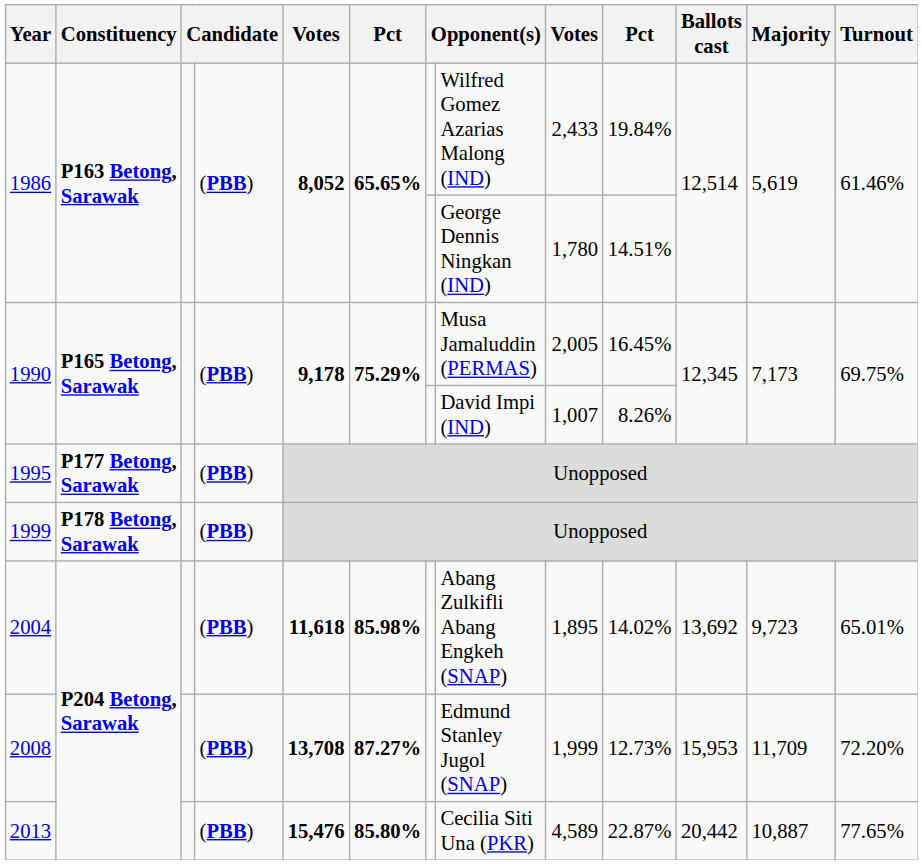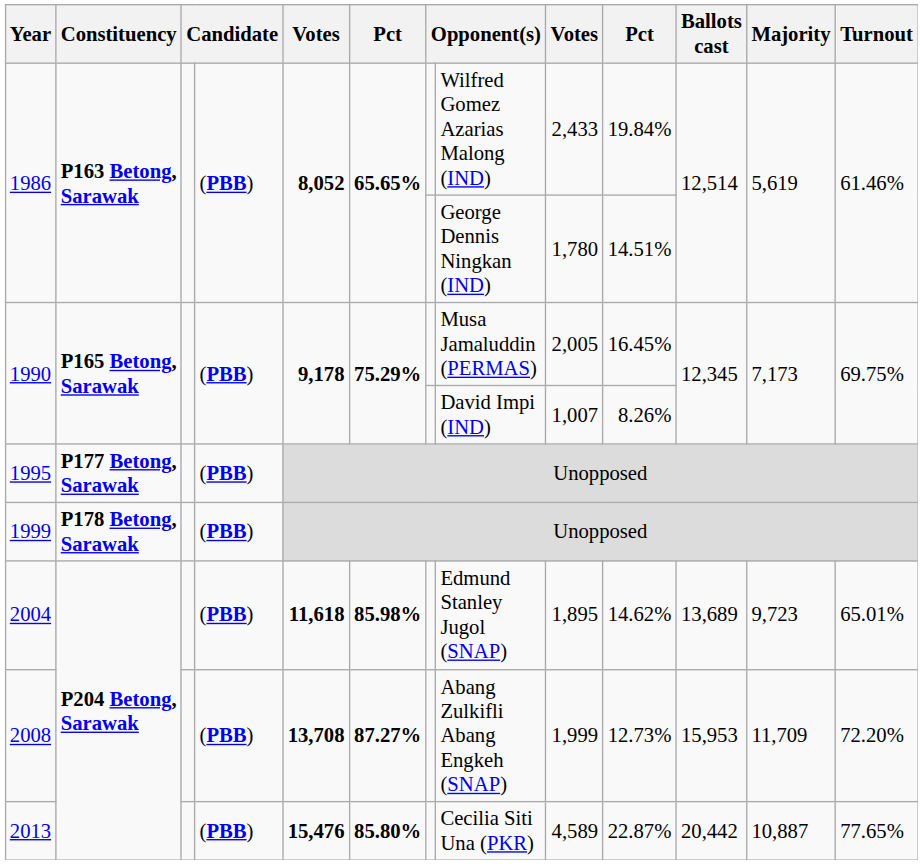 <table class="wikitable" style="margin:0.5em ; font-size:95%">
 <tr>
 <th>Year</th>
 <th>Constituency</th>
 <th colspan=2>Candidate</th>
 <th>Votes</th>
 <th>Pct</th>
 <th colspan=2>Opponent(s)</th>
 <th>Votes</th>
 <th>Pct</th>
 <th>Ballots cast</th>
 <th>Majority</th>
 <th>Turnout</th>
 </tr>
 <tr>
 <td rowspan=2><a href='#'>1986</a></td>
 <td rowspan=2><strong>P163 <a href='#'>Betong</a>, <a href='#'>Sarawak</a></strong></td>
 <td rowspan=2 ></td>
 <td rowspan=2> (<a href='#'><strong>PBB</strong></a>)</td>
 <td rowspan=2 align="right"><strong>8,052</strong></td>
 <td rowspan=2><strong>65.65%</strong></td>
 <td></td>
 <td>Wilfred Gomez Azarias Malong (<a href='#'>IND</a>)</td>
 <td align="right">2,433</td>
 <td>19.84%</td>
 <td rowspan=2>12,514</td>
 <td rowspan=2>5,619</td>
 <td rowspan=2>61.46%</td>
 </tr>
 <tr>
 <td></td>
 <td>George Dennis Ningkan (<a href='#'>IND</a>)</td>
 <td align=right>1,780</td>
 <td>14.51%</td>
 </tr>
 <tr>
 <td rowspan=2><a href='#'>1990</a></td>
 <td rowspan=2><strong>P165 <a href='#'>Betong</a>, <a href='#'>Sarawak</a></strong></td>
 <td rowspan=2 ></td>
 <td rowspan=2> (<a href='#'><strong>PBB</strong></a>)</td>
 <td rowspan=2 align="right"><strong>9,178</strong></td>
 <td rowspan=2><strong>75.29%</strong></td>
 <td bgcolor=></td>
 <td>Musa Jamaluddin (<a href='#'>PERMAS</a>)</td>
 <td align="right">2,005</td>
 <td>16.45%</td>
 <td rowspan=2>12,345</td>
 <td rowspan=2>7,173</td>
 <td rowspan=2>69.75%</td>
 </tr>
 <tr>
 <td></td>
 <td>David Impi (<a href='#'>IND</a>)</td>
 <td align=right>1,007</td>
 <td align=right>8.26%</td>
 </tr>
 <tr>
 <td><a href='#'>1995</a></td>
 <td><strong>P177 <a href='#'>Betong</a>, <a href='#'>Sarawak</a></strong></td>
 <td></td>
 <td> (<a href='#'><strong>PBB</strong></a>)</td>
 <td colspan=9 style="background:#dcdcdc; text-align:center;">Unopposed</td>
 </tr>
 <tr>
 <td><a href='#'>1999</a></td>
 <td><strong>P178 <a href='#'>Betong</a>, <a href='#'>Sarawak</a></strong></td>
 <td></td>
 <td> (<a href='#'><strong>PBB</strong></a>)</td>
 <td colspan=9 style="background:#dcdcdc; text-align:center;">Unopposed</td>
 </tr>
 <tr>
 <td><a href='#'>2004</a></td>
 <td rowspan=3><strong>P204 <a href='#'>Betong</a>, <a href='#'>Sarawak</a></strong></td>
 <td></td>
 <td> (<a href='#'><strong>PBB</strong></a>)</td>
 <td align="right"><strong>11,618</strong></td>
 <td><strong>85.98%</strong></td>
 <td bgcolor=></td>
-<td>Abang Zulkifli Abang Engkeh (<a href='#'>SNAP</a>)</td>
+<td>Edmund Stanley Jugol (<a href='#'>SNAP</a>)</td>
 <td align="right">1,895</td>
-<td>14.02%</td>
-<td>13,692</td>
+<td>14.62%</td>
+<td>13,689</td>
 <td>9,723</td>
 <td>65.01%</td>
 </tr>
 <tr>
 <td><a href='#'>2008</a></td>
 <td></td>
 <td> (<a href='#'><strong>PBB</strong></a>)</td>
 <td align="right"><strong>13,708</strong></td>
 <td><strong>87.27%</strong></td>
 <td bgcolor=></td>
-<td>Edmund Stanley Jugol (<a href='#'>SNAP</a>)</td>
+<td>Abang Zulkifli Abang Engkeh (<a href='#'>SNAP</a>)</td>
 <td align="right">1,999</td>
 <td>12.73%</td>
 <td>15,953</td>
 <td>11,709</td>
 <td>72.20%</td>
 </tr>
 <tr>
 <td><a href='#'>2013</a></td>
 <td></td>
 <td> (<a href='#'><strong>PBB</strong></a>)</td>
 <td align="right"><strong>15,476</strong></td>
 <td><strong>85.80%</strong></td>
 <td></td>
 <td>Cecilia Siti Una (<a href='#'>PKR</a>)</td>
 <td align="right">4,589</td>
 <td>22.87%</td>
 <td>20,442</td>
 <td>10,887</td>
 <td>77.65%</td>
 </tr>
 </table>
